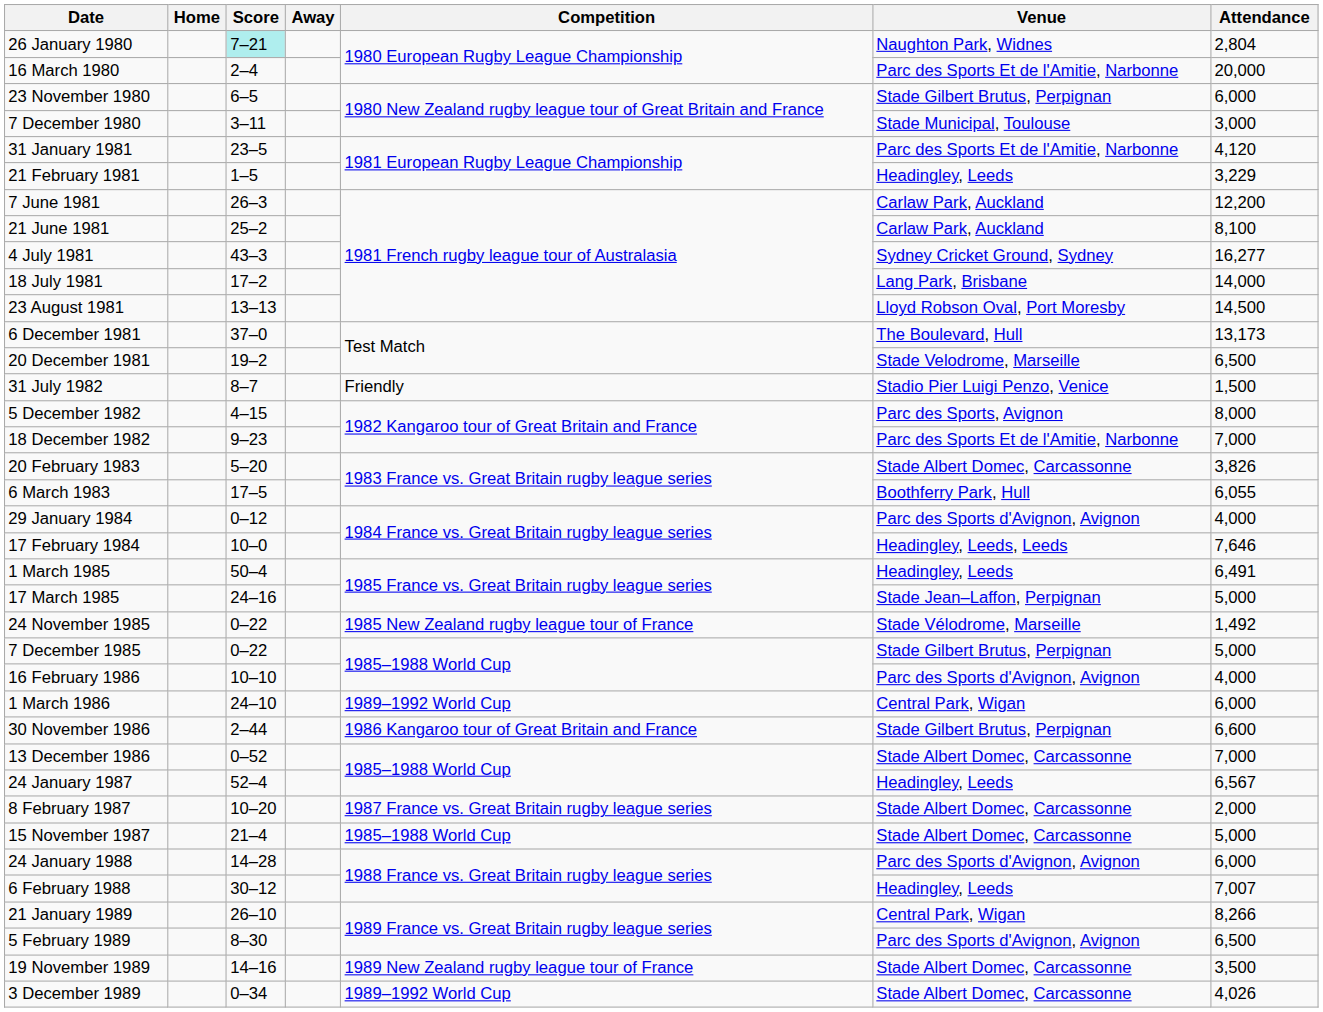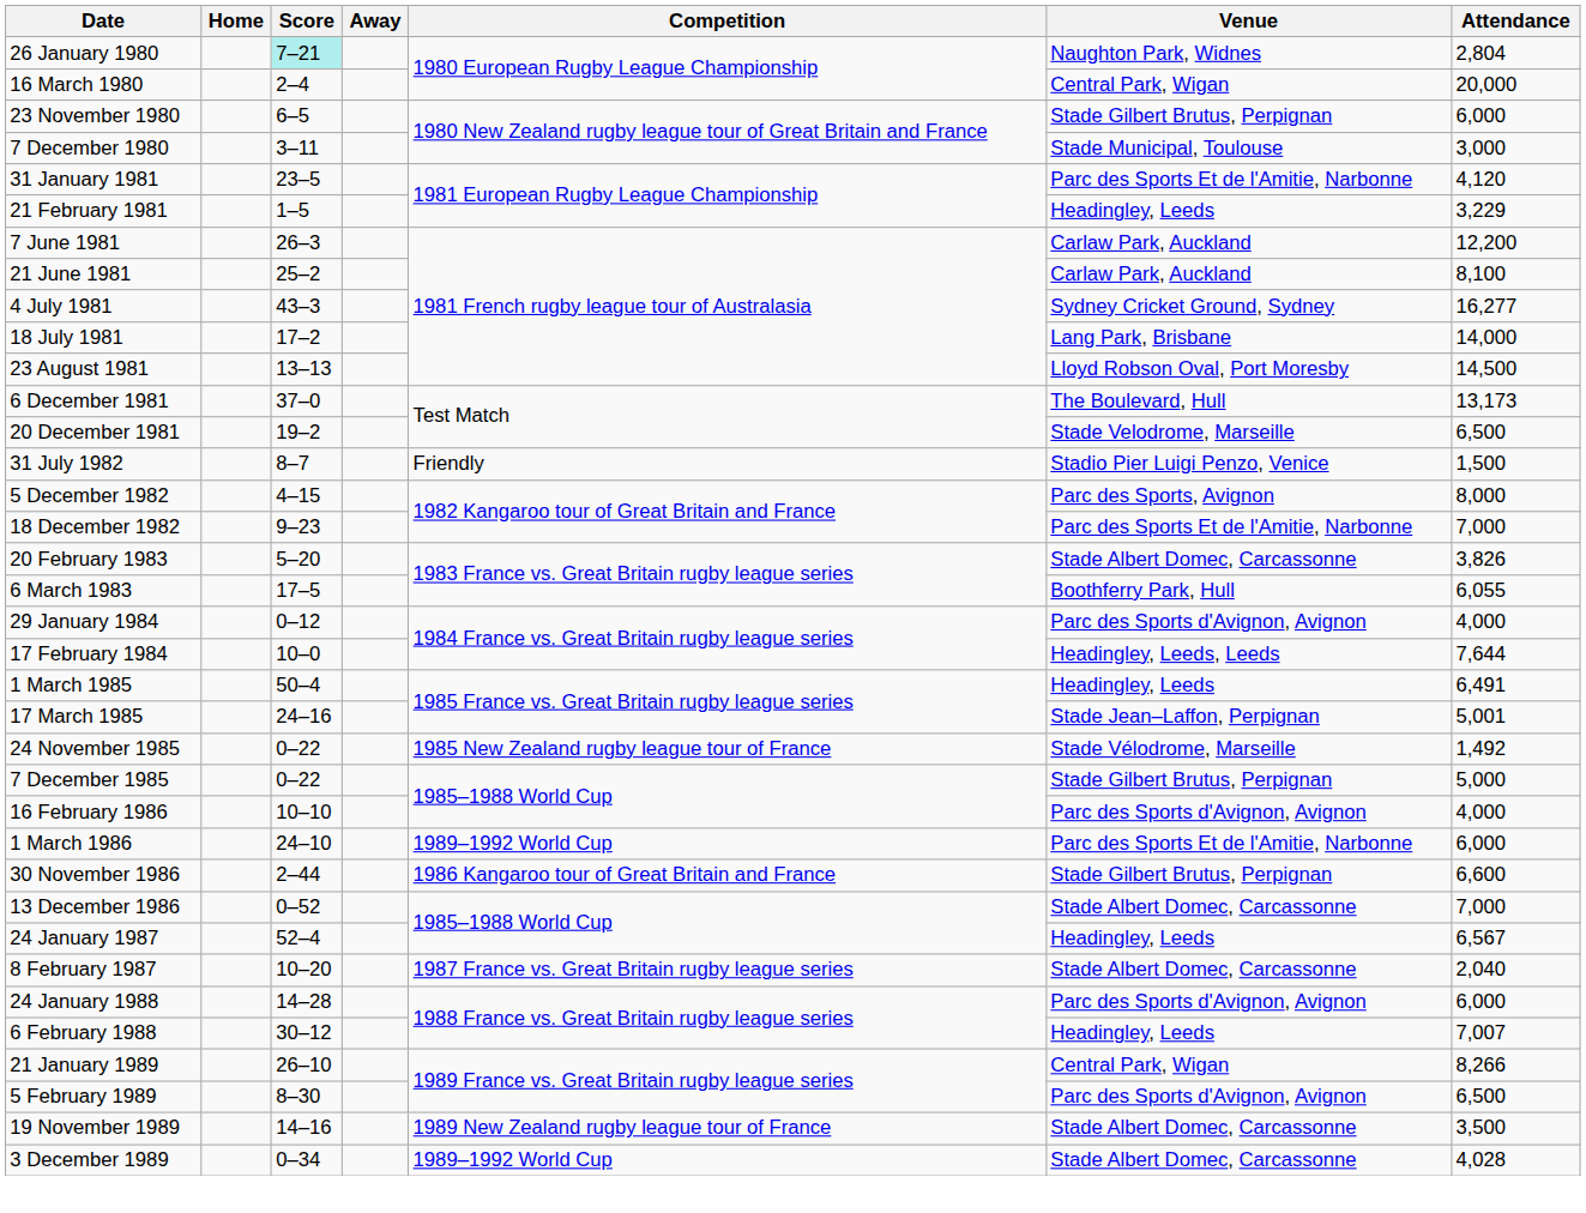 <table class="wikitable" width=100%>
 <tr bgcolor#bdb76b>
 <th>Date</th>
 <th>Home</th>
 <th>Score</th>
 <th>Away</th>
 <th>Competition</th>
 <th>Venue</th>
 <th>Attendance</th>
 </tr>
 <tr>
 <td>26 January 1980</td>
 <td></td>
 <td style="background: paleturquoise;">7–21</td>
 <td></td>
 <td rowspan=2><a href='#'>1980 European Rugby League Championship</a></td>
 <td> <a href='#'>Naughton Park</a>, <a href='#'>Widnes</a></td>
 <td>2,804</td>
 </tr>
 <tr>
 <td>16 March 1980</td>
 <td></td>
 <td>2–4</td>
 <td></td>
-<td> <a href='#'>Parc des Sports Et de l'Amitie</a>, <a href='#'>Narbonne</a></td>
+<td> <a href='#'>Central Park</a>, <a href='#'>Wigan</a></td>
 <td>20,000</td>
 </tr>
 <tr>
 <td>23 November 1980</td>
 <td></td>
 <td>6–5</td>
 <td></td>
 <td rowspan=2><a href='#'>1980 New Zealand rugby league tour of Great Britain and France</a></td>
 <td> <a href='#'>Stade Gilbert Brutus</a>, <a href='#'>Perpignan</a></td>
 <td>6,000</td>
 </tr>
 <tr>
 <td>7 December 1980</td>
 <td></td>
 <td>3–11</td>
 <td></td>
 <td> <a href='#'>Stade Municipal</a>, <a href='#'>Toulouse</a></td>
 <td>3,000</td>
 </tr>
 <tr>
 <td>31 January 1981</td>
 <td></td>
 <td>23–5</td>
 <td></td>
 <td rowspan=2><a href='#'>1981 European Rugby League Championship</a></td>
 <td> <a href='#'>Parc des Sports Et de l'Amitie</a>, <a href='#'>Narbonne</a></td>
 <td>4,120</td>
 </tr>
 <tr>
 <td>21 February 1981</td>
 <td></td>
 <td>1–5</td>
 <td></td>
 <td> <a href='#'>Headingley</a>, <a href='#'>Leeds</a></td>
 <td>3,229</td>
 </tr>
 <tr>
 <td>7 June 1981</td>
 <td></td>
 <td>26–3</td>
 <td></td>
 <td rowspan=5><a href='#'>1981 French rugby league tour of Australasia</a></td>
 <td> <a href='#'>Carlaw Park</a>, <a href='#'>Auckland</a></td>
 <td>12,200</td>
 </tr>
 <tr>
 <td>21 June 1981</td>
 <td></td>
 <td>25–2</td>
 <td></td>
 <td> <a href='#'>Carlaw Park</a>, <a href='#'>Auckland</a></td>
 <td>8,100</td>
 </tr>
 <tr>
 <td>4 July 1981</td>
 <td></td>
 <td>43–3</td>
 <td></td>
 <td> <a href='#'>Sydney Cricket Ground</a>, <a href='#'>Sydney</a></td>
 <td>16,277</td>
 </tr>
 <tr>
 <td>18 July 1981</td>
 <td></td>
 <td>17–2</td>
 <td></td>
 <td> <a href='#'>Lang Park</a>, <a href='#'>Brisbane</a></td>
 <td>14,000</td>
 </tr>
 <tr>
 <td>23 August 1981</td>
 <td></td>
 <td>13–13</td>
 <td></td>
 <td> <a href='#'>Lloyd Robson Oval</a>, <a href='#'>Port Moresby</a></td>
 <td>14,500</td>
 </tr>
 <tr>
 <td>6 December 1981</td>
 <td></td>
 <td>37–0</td>
 <td></td>
 <td rowspan=2>Test Match</td>
 <td> <a href='#'>The Boulevard</a>, <a href='#'>Hull</a></td>
 <td>13,173</td>
 </tr>
 <tr>
 <td>20 December 1981</td>
 <td></td>
 <td>19–2</td>
 <td></td>
 <td> <a href='#'>Stade Velodrome</a>, <a href='#'>Marseille</a></td>
 <td>6,500</td>
 </tr>
 <tr>
 <td>31 July 1982</td>
 <td></td>
 <td>8–7</td>
 <td></td>
 <td>Friendly</td>
 <td> <a href='#'>Stadio Pier Luigi Penzo</a>, <a href='#'>Venice</a></td>
 <td>1,500</td>
 </tr>
 <tr>
 <td>5 December 1982</td>
 <td></td>
 <td>4–15</td>
 <td></td>
 <td rowspan=2><a href='#'>1982 Kangaroo tour of Great Britain and France</a></td>
 <td> <a href='#'>Parc des Sports</a>, <a href='#'>Avignon</a></td>
 <td>8,000</td>
 </tr>
 <tr>
 <td>18 December 1982</td>
 <td></td>
 <td>9–23</td>
 <td></td>
 <td> <a href='#'>Parc des Sports Et de l'Amitie</a>, <a href='#'>Narbonne</a></td>
 <td>7,000</td>
 </tr>
 <tr>
 <td>20 February 1983</td>
 <td></td>
 <td>5–20</td>
 <td></td>
 <td rowspan=2><a href='#'>1983 France vs. Great Britain rugby league series</a></td>
 <td> <a href='#'>Stade Albert Domec</a>, <a href='#'>Carcassonne</a></td>
 <td>3,826</td>
 </tr>
 <tr>
 <td>6 March 1983</td>
 <td></td>
 <td>17–5</td>
 <td></td>
 <td> <a href='#'>Boothferry Park</a>, <a href='#'>Hull</a></td>
 <td>6,055</td>
 </tr>
 <tr>
 <td>29 January 1984</td>
 <td></td>
 <td>0–12</td>
 <td></td>
 <td rowspan=2><a href='#'>1984 France vs. Great Britain rugby league series</a></td>
 <td> <a href='#'>Parc des Sports d'Avignon</a>, <a href='#'>Avignon</a></td>
 <td>4,000</td>
 </tr>
 <tr>
 <td>17 February 1984</td>
 <td></td>
 <td>10–0</td>
 <td></td>
 <td> <a href='#'>Headingley</a>, <a href='#'>Leeds</a>, <a href='#'>Leeds</a></td>
-<td>7,646</td>
+<td>7,644</td>
 </tr>
 <tr>
 <td>1 March 1985</td>
 <td></td>
 <td>50–4</td>
 <td></td>
 <td rowspan=2><a href='#'>1985 France vs. Great Britain rugby league series</a></td>
 <td> <a href='#'>Headingley</a>, <a href='#'>Leeds</a></td>
 <td>6,491</td>
 </tr>
 <tr>
 <td>17 March 1985</td>
 <td></td>
 <td>24–16</td>
 <td></td>
 <td> <a href='#'>Stade Jean–Laffon</a>, <a href='#'>Perpignan</a></td>
-<td>5,000</td>
+<td>5,001</td>
 </tr>
 <tr>
 <td>24 November 1985</td>
 <td></td>
 <td>0–22</td>
 <td></td>
 <td><a href='#'>1985 New Zealand rugby league tour of France</a></td>
 <td> <a href='#'>Stade Vélodrome</a>, <a href='#'>Marseille</a></td>
 <td>1,492</td>
 </tr>
 <tr>
 <td>7 December 1985</td>
 <td></td>
 <td>0–22</td>
 <td></td>
 <td rowspan=2><a href='#'>1985–1988 World Cup</a></td>
 <td> <a href='#'>Stade Gilbert Brutus</a>, <a href='#'>Perpignan</a></td>
 <td>5,000</td>
 </tr>
 <tr>
 <td>16 February 1986</td>
 <td></td>
 <td>10–10</td>
 <td></td>
 <td> <a href='#'>Parc des Sports d'Avignon</a>, <a href='#'>Avignon</a></td>
 <td>4,000</td>
 </tr>
 <tr>
 <td>1 March 1986</td>
 <td></td>
 <td>24–10</td>
 <td></td>
 <td><a href='#'>1989–1992 World Cup</a></td>
-<td> <a href='#'>Central Park</a>, <a href='#'>Wigan</a></td>
+<td> <a href='#'>Parc des Sports Et de l'Amitie</a>, <a href='#'>Narbonne</a></td>
 <td>6,000</td>
 </tr>
 <tr>
 <td>30 November 1986</td>
 <td></td>
 <td>2–44</td>
 <td></td>
 <td><a href='#'>1986 Kangaroo tour of Great Britain and France</a></td>
 <td> <a href='#'>Stade Gilbert Brutus</a>, <a href='#'>Perpignan</a></td>
 <td>6,600</td>
 </tr>
 <tr>
 <td>13 December 1986</td>
 <td></td>
 <td>0–52</td>
 <td></td>
 <td rowspan=2><a href='#'>1985–1988 World Cup</a></td>
 <td> <a href='#'>Stade Albert Domec</a>, <a href='#'>Carcassonne</a></td>
 <td>7,000</td>
 </tr>
 <tr>
 <td>24 January 1987</td>
 <td></td>
 <td>52–4</td>
 <td></td>
 <td> <a href='#'>Headingley</a>, <a href='#'>Leeds</a></td>
 <td>6,567</td>
 </tr>
 <tr>
 <td>8 February 1987</td>
 <td></td>
 <td>10–20</td>
 <td></td>
 <td><a href='#'>1987 France vs. Great Britain rugby league series</a></td>
 <td> <a href='#'>Stade Albert Domec</a>, <a href='#'>Carcassonne</a></td>
-<td>2,000</td>
-</tr>
-<tr>
-<td>15 November 1987</td>
-<td></td>
-<td>21–4</td>
-<td></td>
-<td><a href='#'>1985–1988 World Cup</a></td>
-<td> <a href='#'>Stade Albert Domec</a>, <a href='#'>Carcassonne</a></td>
-<td>5,000</td>
+<td>2,040</td>
 </tr>
 <tr>
 <td>24 January 1988</td>
 <td></td>
 <td>14–28</td>
 <td></td>
 <td rowspan=2><a href='#'>1988 France vs. Great Britain rugby league series</a></td>
 <td> <a href='#'>Parc des Sports d'Avignon</a>, <a href='#'>Avignon</a></td>
 <td>6,000</td>
 </tr>
 <tr>
 <td>6 February 1988</td>
 <td></td>
 <td>30–12</td>
 <td></td>
 <td> <a href='#'>Headingley</a>, <a href='#'>Leeds</a></td>
 <td>7,007</td>
 </tr>
 <tr>
 <td>21 January 1989</td>
 <td></td>
 <td>26–10</td>
 <td></td>
 <td rowspan=2><a href='#'>1989 France vs. Great Britain rugby league series</a></td>
 <td> <a href='#'>Central Park</a>, <a href='#'>Wigan</a></td>
 <td>8,266</td>
 </tr>
 <tr>
 <td>5 February 1989</td>
 <td></td>
 <td>8–30</td>
 <td></td>
 <td> <a href='#'>Parc des Sports d'Avignon</a>, <a href='#'>Avignon</a></td>
 <td>6,500</td>
 </tr>
 <tr>
 <td>19 November 1989</td>
 <td></td>
 <td>14–16</td>
 <td></td>
 <td><a href='#'>1989 New Zealand rugby league tour of France</a></td>
 <td> <a href='#'>Stade Albert Domec</a>, <a href='#'>Carcassonne</a></td>
 <td>3,500</td>
 </tr>
 <tr>
 <td>3 December 1989</td>
 <td></td>
 <td>0–34</td>
 <td></td>
 <td><a href='#'>1989–1992 World Cup</a></td>
 <td> <a href='#'>Stade Albert Domec</a>, <a href='#'>Carcassonne</a></td>
-<td>4,026</td>
+<td>4,028</td>
 </tr>
 </table>
